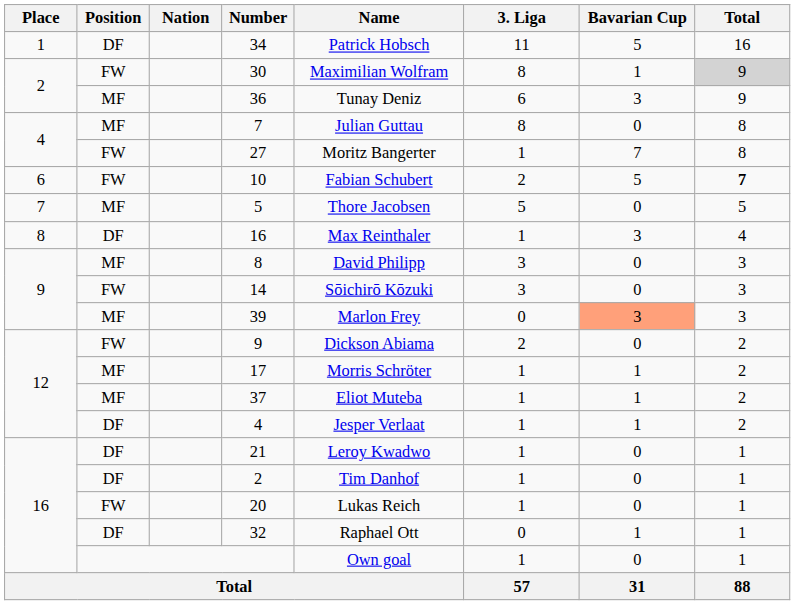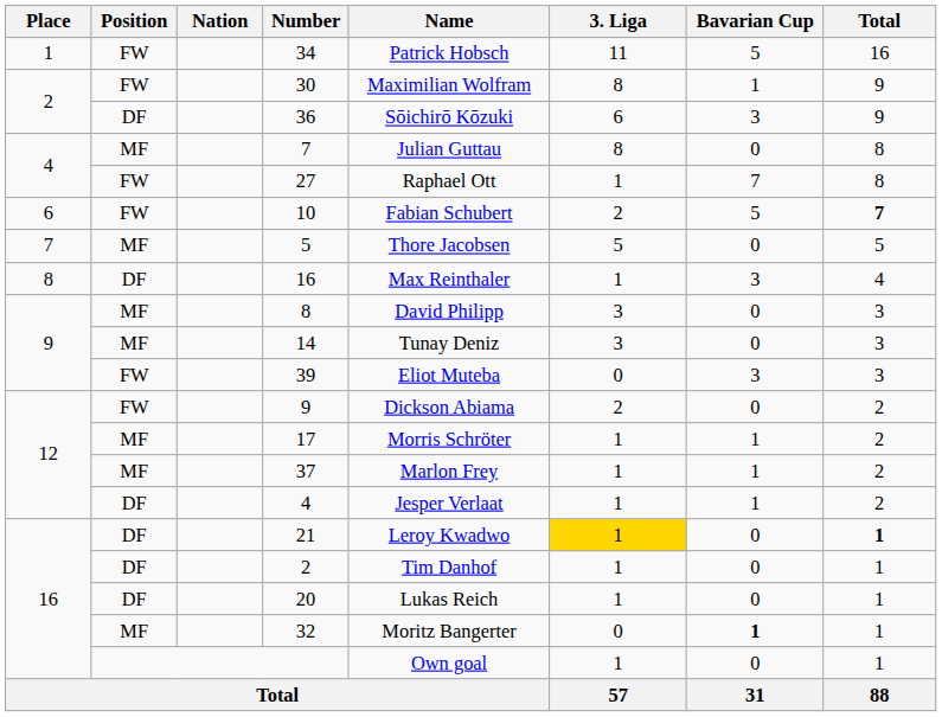 <table class="wikitable" style="font-size: 95%; text-align: center;">
 <tr>
 <th width=60>Place</th>
 <th width=60>Position</th>
 <th width=60>Nation</th>
 <th width=60>Number</th>
 <th width=150>Name</th>
 <th width=100>3. Liga</th>
 <th width=100>Bavarian Cup</th>
 <th width=80><strong>Total</strong></th>
 </tr>
 <tr>
 <td>1</td>
-<td>DF</td>
+<td>FW</td>
 <td></td>
 <td>34</td>
 <td><a href='#'>Patrick Hobsch</a></td>
 <td>11</td>
 <td>5</td>
 <td>16</td>
 </tr>
 <tr>
 <td rowspan="2">2</td>
 <td>FW</td>
 <td></td>
 <td>30</td>
 <td><a href='#'>Maximilian Wolfram</a></td>
 <td>8</td>
 <td>1</td>
-<td style="background: lightgrey;">9</td>
+<td>9</td>
 </tr>
 <tr>
-<td>MF</td>
+<td>DF</td>
 <td></td>
 <td>36</td>
-<td>Tunay Deniz</td>
+<td><a href='#'>Sōichirō Kōzuki</a></td>
 <td>6</td>
 <td>3</td>
 <td>9</td>
 </tr>
 <tr>
 <td rowspan="2">4</td>
 <td>MF</td>
 <td></td>
 <td>7</td>
 <td><a href='#'>Julian Guttau</a></td>
 <td>8</td>
 <td>0</td>
 <td>8</td>
 </tr>
 <tr>
 <td>FW</td>
 <td></td>
 <td>27</td>
-<td>Moritz Bangerter</td>
+<td>Raphael Ott</td>
 <td>1</td>
 <td>7</td>
 <td>8</td>
 </tr>
 <tr>
 <td>6</td>
 <td>FW</td>
 <td></td>
 <td>10</td>
 <td><a href='#'>Fabian Schubert</a></td>
 <td>2</td>
 <td>5</td>
 <td><strong>7</strong></td>
 </tr>
 <tr>
 <td>7</td>
 <td>MF</td>
 <td></td>
 <td>5</td>
 <td><a href='#'>Thore Jacobsen</a></td>
 <td>5</td>
 <td>0</td>
 <td>5</td>
 </tr>
 <tr>
 <td>8</td>
 <td>DF</td>
 <td></td>
 <td>16</td>
 <td><a href='#'>Max Reinthaler</a></td>
 <td>1</td>
 <td>3</td>
 <td>4</td>
 </tr>
 <tr>
 <td rowspan="3">9</td>
 <td>MF</td>
 <td></td>
 <td>8</td>
 <td><a href='#'>David Philipp</a></td>
 <td>3</td>
 <td>0</td>
 <td>3</td>
 </tr>
 <tr>
-<td>FW</td>
+<td>MF</td>
 <td></td>
 <td>14</td>
-<td><a href='#'>Sōichirō Kōzuki</a></td>
+<td>Tunay Deniz</td>
 <td>3</td>
 <td>0</td>
 <td>3</td>
 </tr>
 <tr>
-<td>MF</td>
+<td>FW</td>
 <td></td>
 <td>39</td>
-<td><a href='#'>Marlon Frey</a></td>
+<td><a href='#'>Eliot Muteba</a></td>
 <td>0</td>
-<td style="background: lightsalmon;">3</td>
+<td>3</td>
 <td>3</td>
 </tr>
 <tr>
 <td rowspan="4">12</td>
 <td>FW</td>
 <td></td>
 <td>9</td>
 <td><a href='#'>Dickson Abiama</a></td>
 <td>2</td>
 <td>0</td>
 <td>2</td>
 </tr>
 <tr>
 <td>MF</td>
 <td></td>
 <td>17</td>
 <td><a href='#'>Morris Schröter</a></td>
 <td>1</td>
 <td>1</td>
 <td>2</td>
 </tr>
 <tr>
 <td>MF</td>
 <td></td>
 <td>37</td>
-<td><a href='#'>Eliot Muteba</a></td>
+<td><a href='#'>Marlon Frey</a></td>
 <td>1</td>
 <td>1</td>
 <td>2</td>
 </tr>
 <tr>
 <td>DF</td>
 <td></td>
 <td>4</td>
 <td><a href='#'>Jesper Verlaat</a></td>
 <td>1</td>
 <td>1</td>
 <td>2</td>
 </tr>
 <tr>
 <td rowspan="5">16</td>
 <td>DF</td>
 <td></td>
 <td>21</td>
 <td><a href='#'>Leroy Kwadwo</a></td>
-<td>1</td>
+<td style="background: gold;">1</td>
 <td>0</td>
-<td>1</td>
+<td><strong>1</strong></td>
 </tr>
 <tr>
 <td>DF</td>
 <td></td>
 <td>2</td>
 <td><a href='#'>Tim Danhof</a></td>
 <td>1</td>
 <td>0</td>
 <td>1</td>
 </tr>
 <tr>
-<td>FW</td>
+<td>DF</td>
 <td></td>
 <td>20</td>
 <td>Lukas Reich</td>
 <td>1</td>
 <td>0</td>
 <td>1</td>
 </tr>
 <tr>
-<td>DF</td>
+<td>MF</td>
 <td></td>
 <td>32</td>
-<td>Raphael Ott</td>
+<td>Moritz Bangerter</td>
 <td>0</td>
-<td>1</td>
+<td><strong>1</strong></td>
 <td>1</td>
 </tr>
 <tr>
 <td colspan="3"></td>
 <td><a href='#'>Own goal</a></td>
 <td>1</td>
 <td>0</td>
 <td>1</td>
 </tr>
 <tr>
 <th colspan="5"><strong>Total</strong></th>
 <th>57</th>
 <th>31</th>
 <th><strong>88</strong></th>
 </tr>
 </table>
